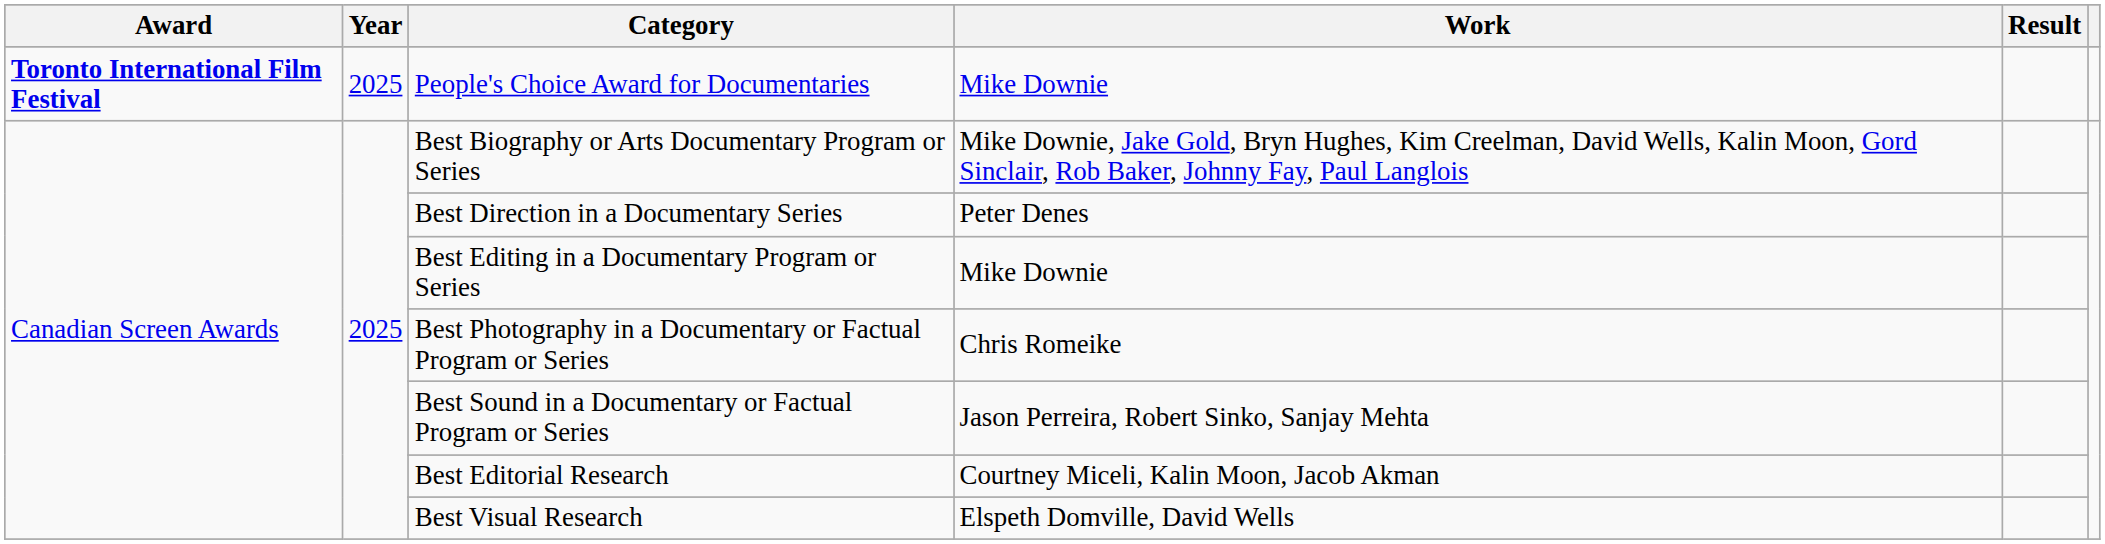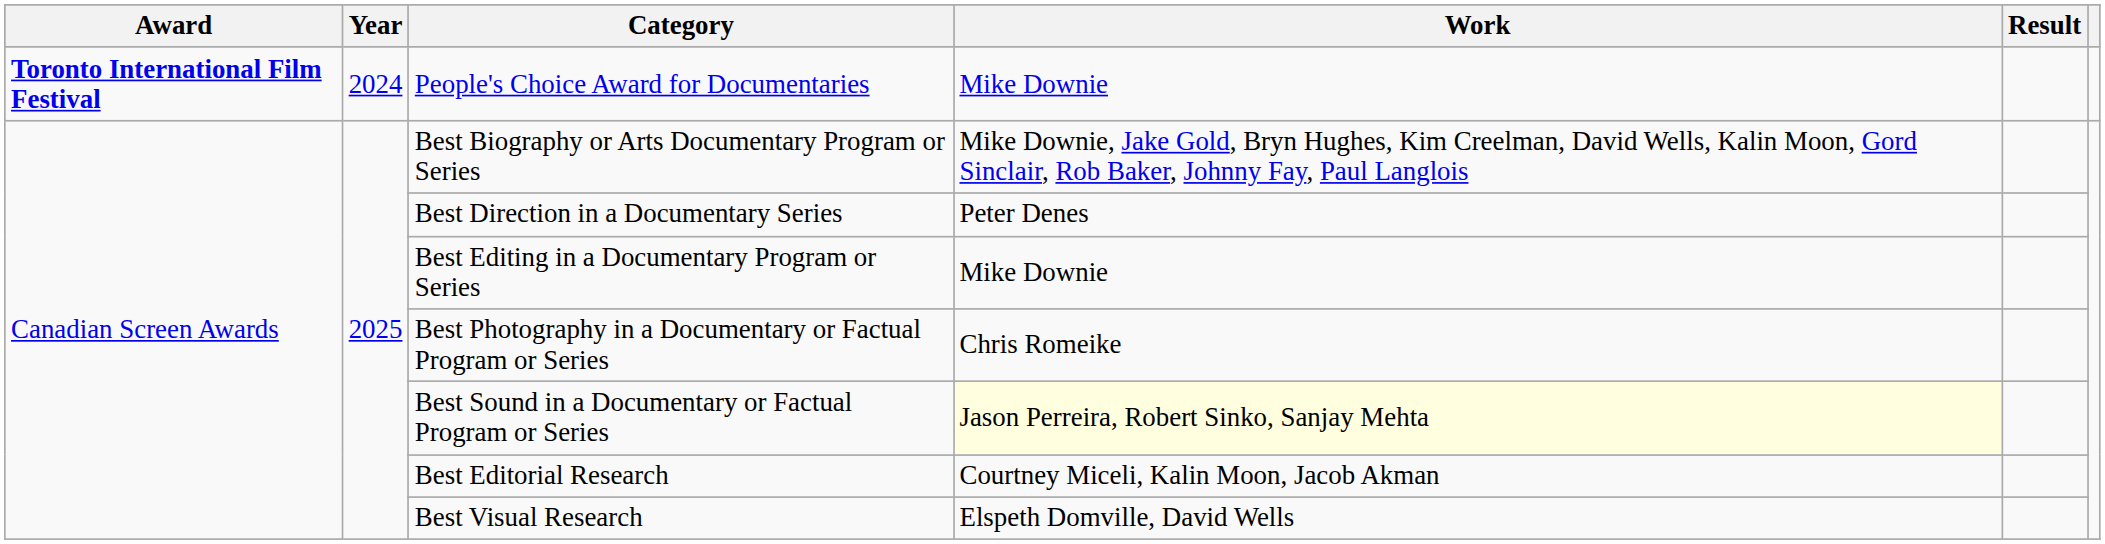 <table class="wikitable sortable">
 <tr style="background:#ccc; text-align:center;">
 <th>Award</th>
 <th>Year</th>
 <th>Category</th>
 <th>Work</th>
 <th>Result</th>
 <th class="unsortable"></th>
 </tr>
 <tr>
 <td><strong><a href='#'>Toronto International Film Festival</a></strong></td>
-<td><a href='#'>2025</a></td>
+<td><a href='#'>2024</a></td>
 <td><a href='#'>People's Choice Award for Documentaries</a></td>
 <td><a href='#'>Mike Downie</a></td>
 <td></td>
 <td></td>
 </tr>
 <tr>
 <td rowspan=7><a href='#'>Canadian Screen Awards</a></td>
 <td rowspan=7><a href='#'>2025</a></td>
 <td>Best Biography or Arts Documentary Program or Series</td>
 <td>Mike Downie, <a href='#'>Jake Gold</a>, Bryn Hughes, Kim Creelman, David Wells, Kalin Moon, <a href='#'>Gord Sinclair</a>, <a href='#'>Rob Baker</a>, <a href='#'>Johnny Fay</a>, <a href='#'>Paul Langlois</a></td>
 <td></td>
 <td rowspan=7></td>
 </tr>
 <tr>
 <td>Best Direction in a Documentary Series</td>
 <td>Peter Denes</td>
 <td></td>
 </tr>
 <tr>
 <td>Best Editing in a Documentary Program or Series</td>
 <td>Mike Downie</td>
 <td></td>
 </tr>
 <tr>
 <td>Best Photography in a Documentary or Factual Program or Series</td>
 <td>Chris Romeike</td>
 <td></td>
 </tr>
 <tr>
 <td>Best Sound in a Documentary or Factual Program or Series</td>
-<td>Jason Perreira, Robert Sinko, Sanjay Mehta</td>
+<td style="background: lightyellow;">Jason Perreira, Robert Sinko, Sanjay Mehta</td>
 <td></td>
 </tr>
 <tr>
 <td>Best Editorial Research</td>
 <td>Courtney Miceli, Kalin Moon, Jacob Akman</td>
 <td></td>
 </tr>
 <tr>
 <td>Best Visual Research</td>
 <td>Elspeth Domville, David Wells</td>
 <td></td>
 </tr>
 </table>
